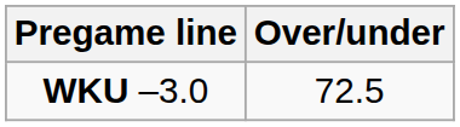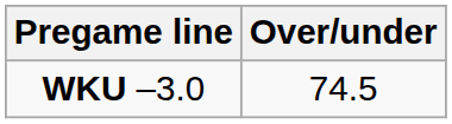 <table class="wikitable">
 <tr align="center">
 <th style=>Pregame line</th>
 <th style=>Over/under</th>
 </tr>
 <tr align="center">
 <td><strong>WKU</strong> –3.0</td>
-<td>72.5</td>
+<td>74.5</td>
 </tr>
 </table>
